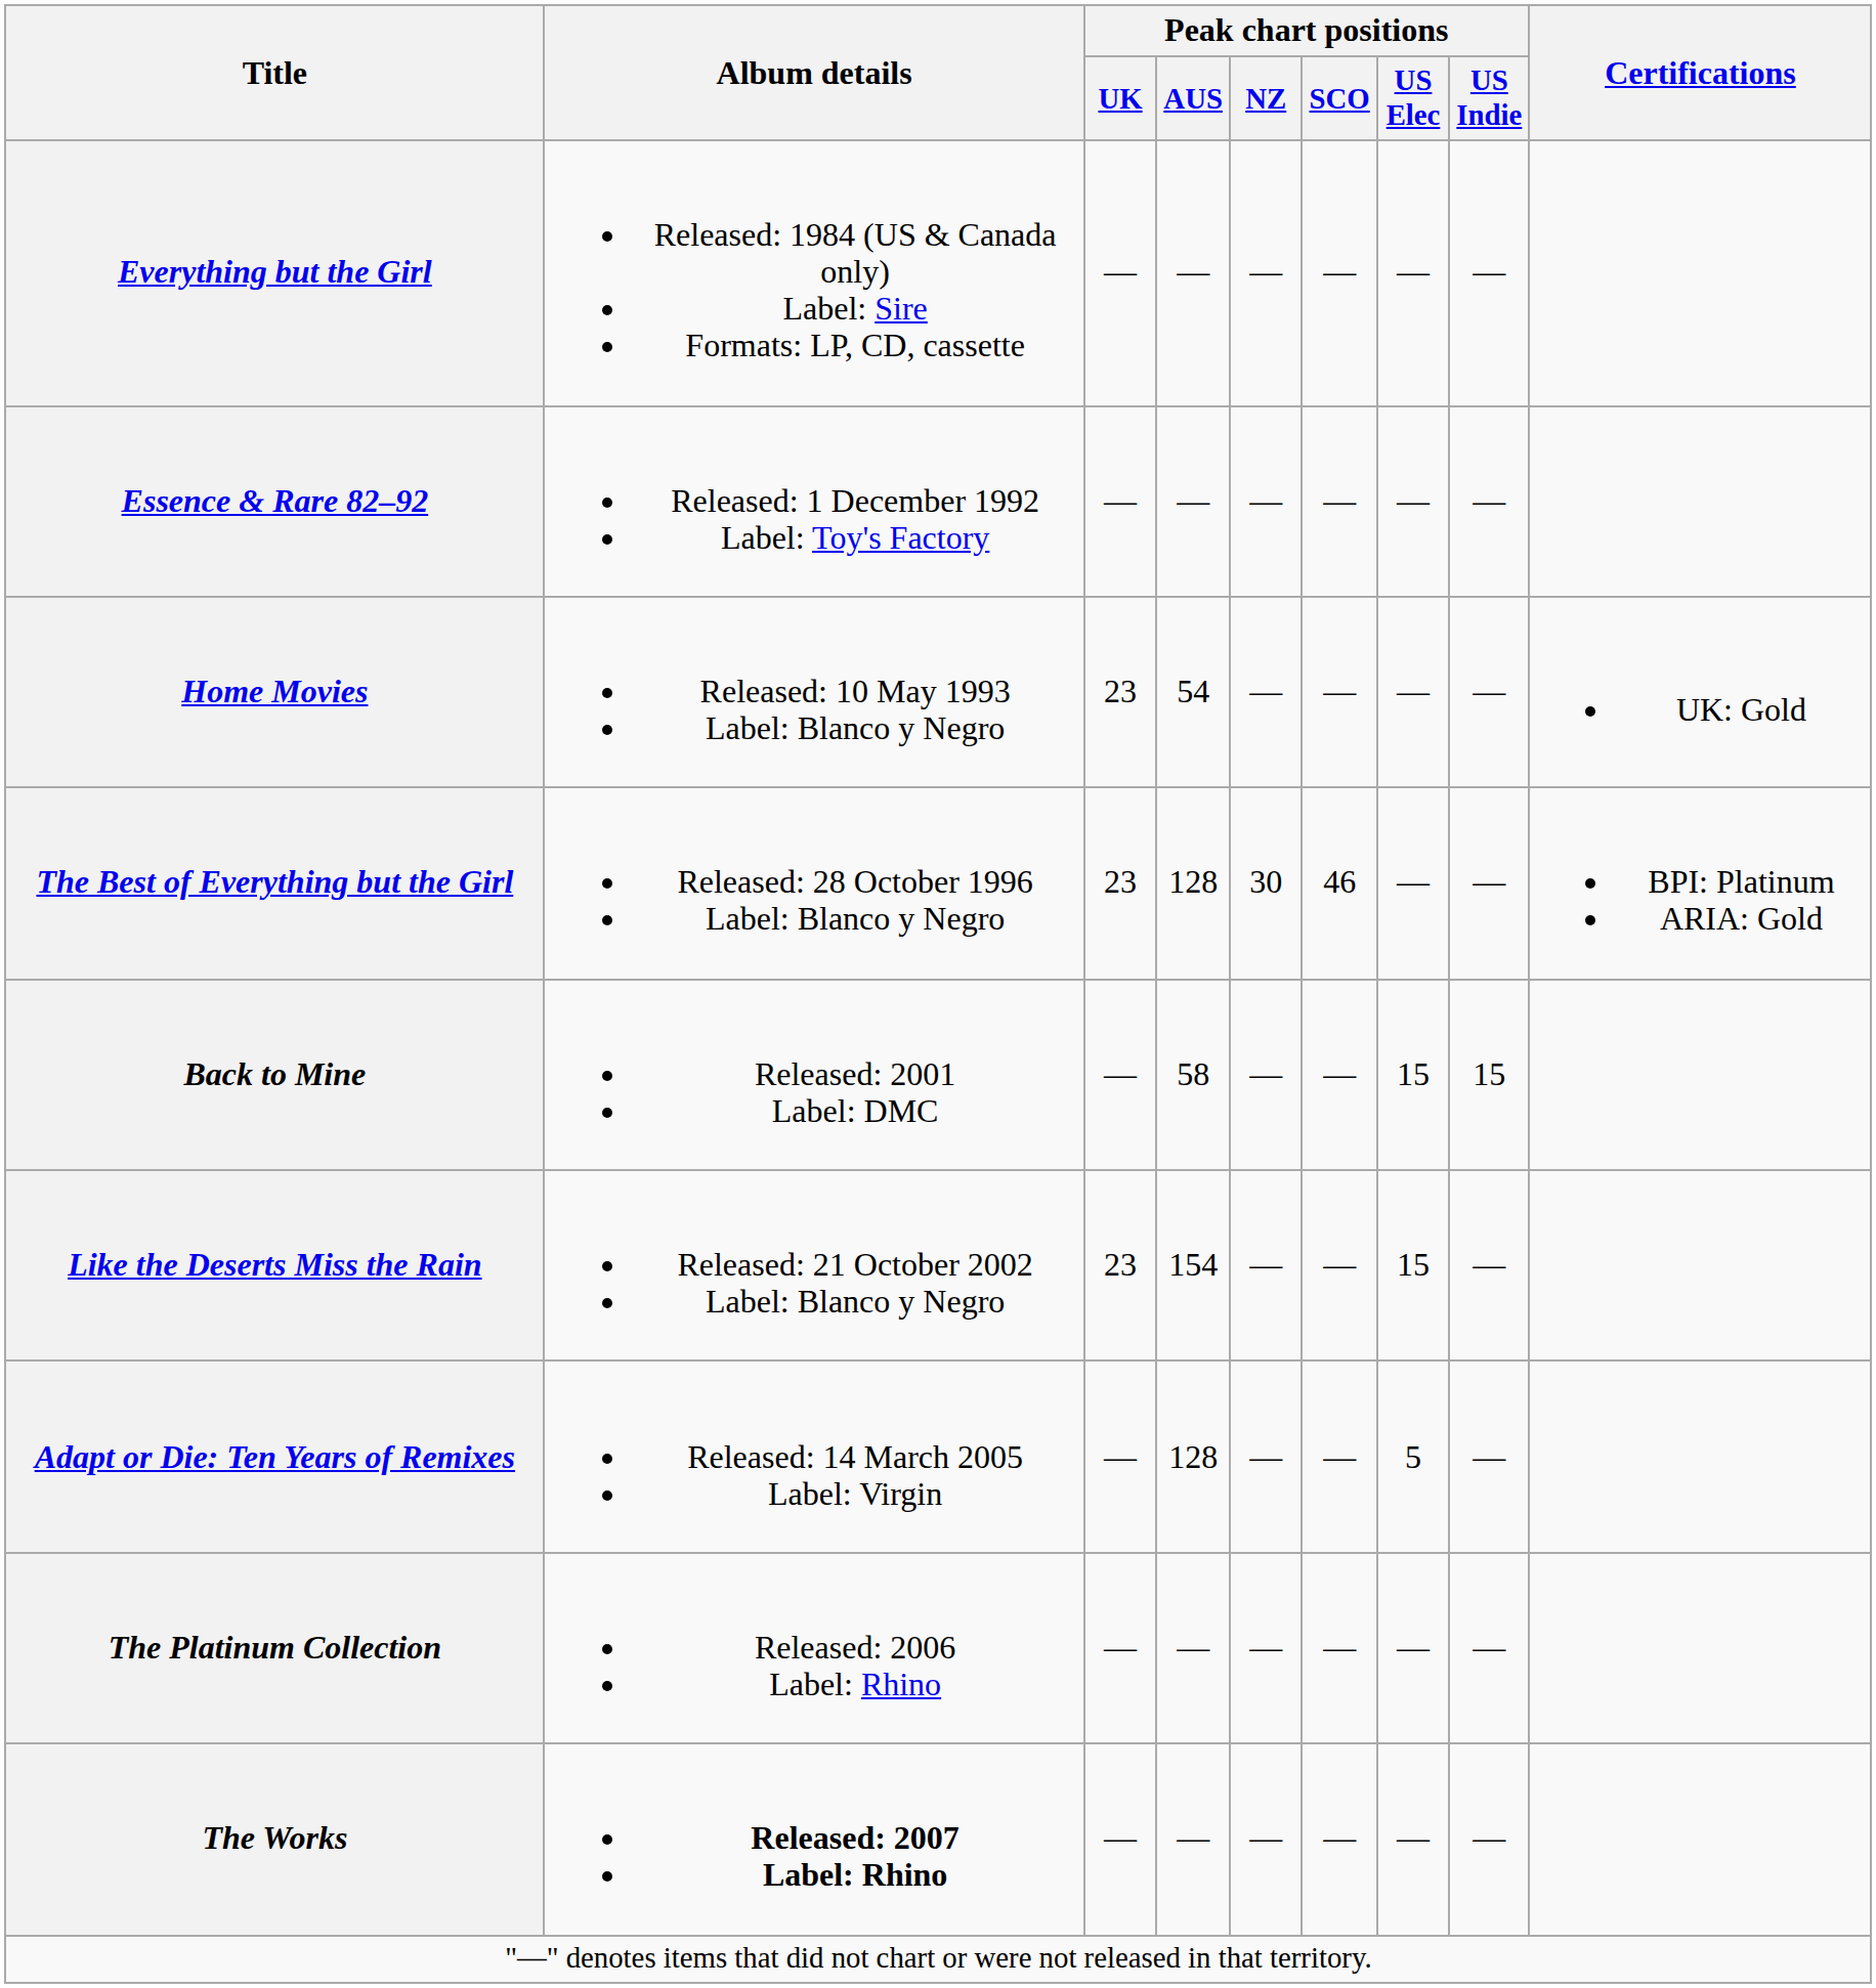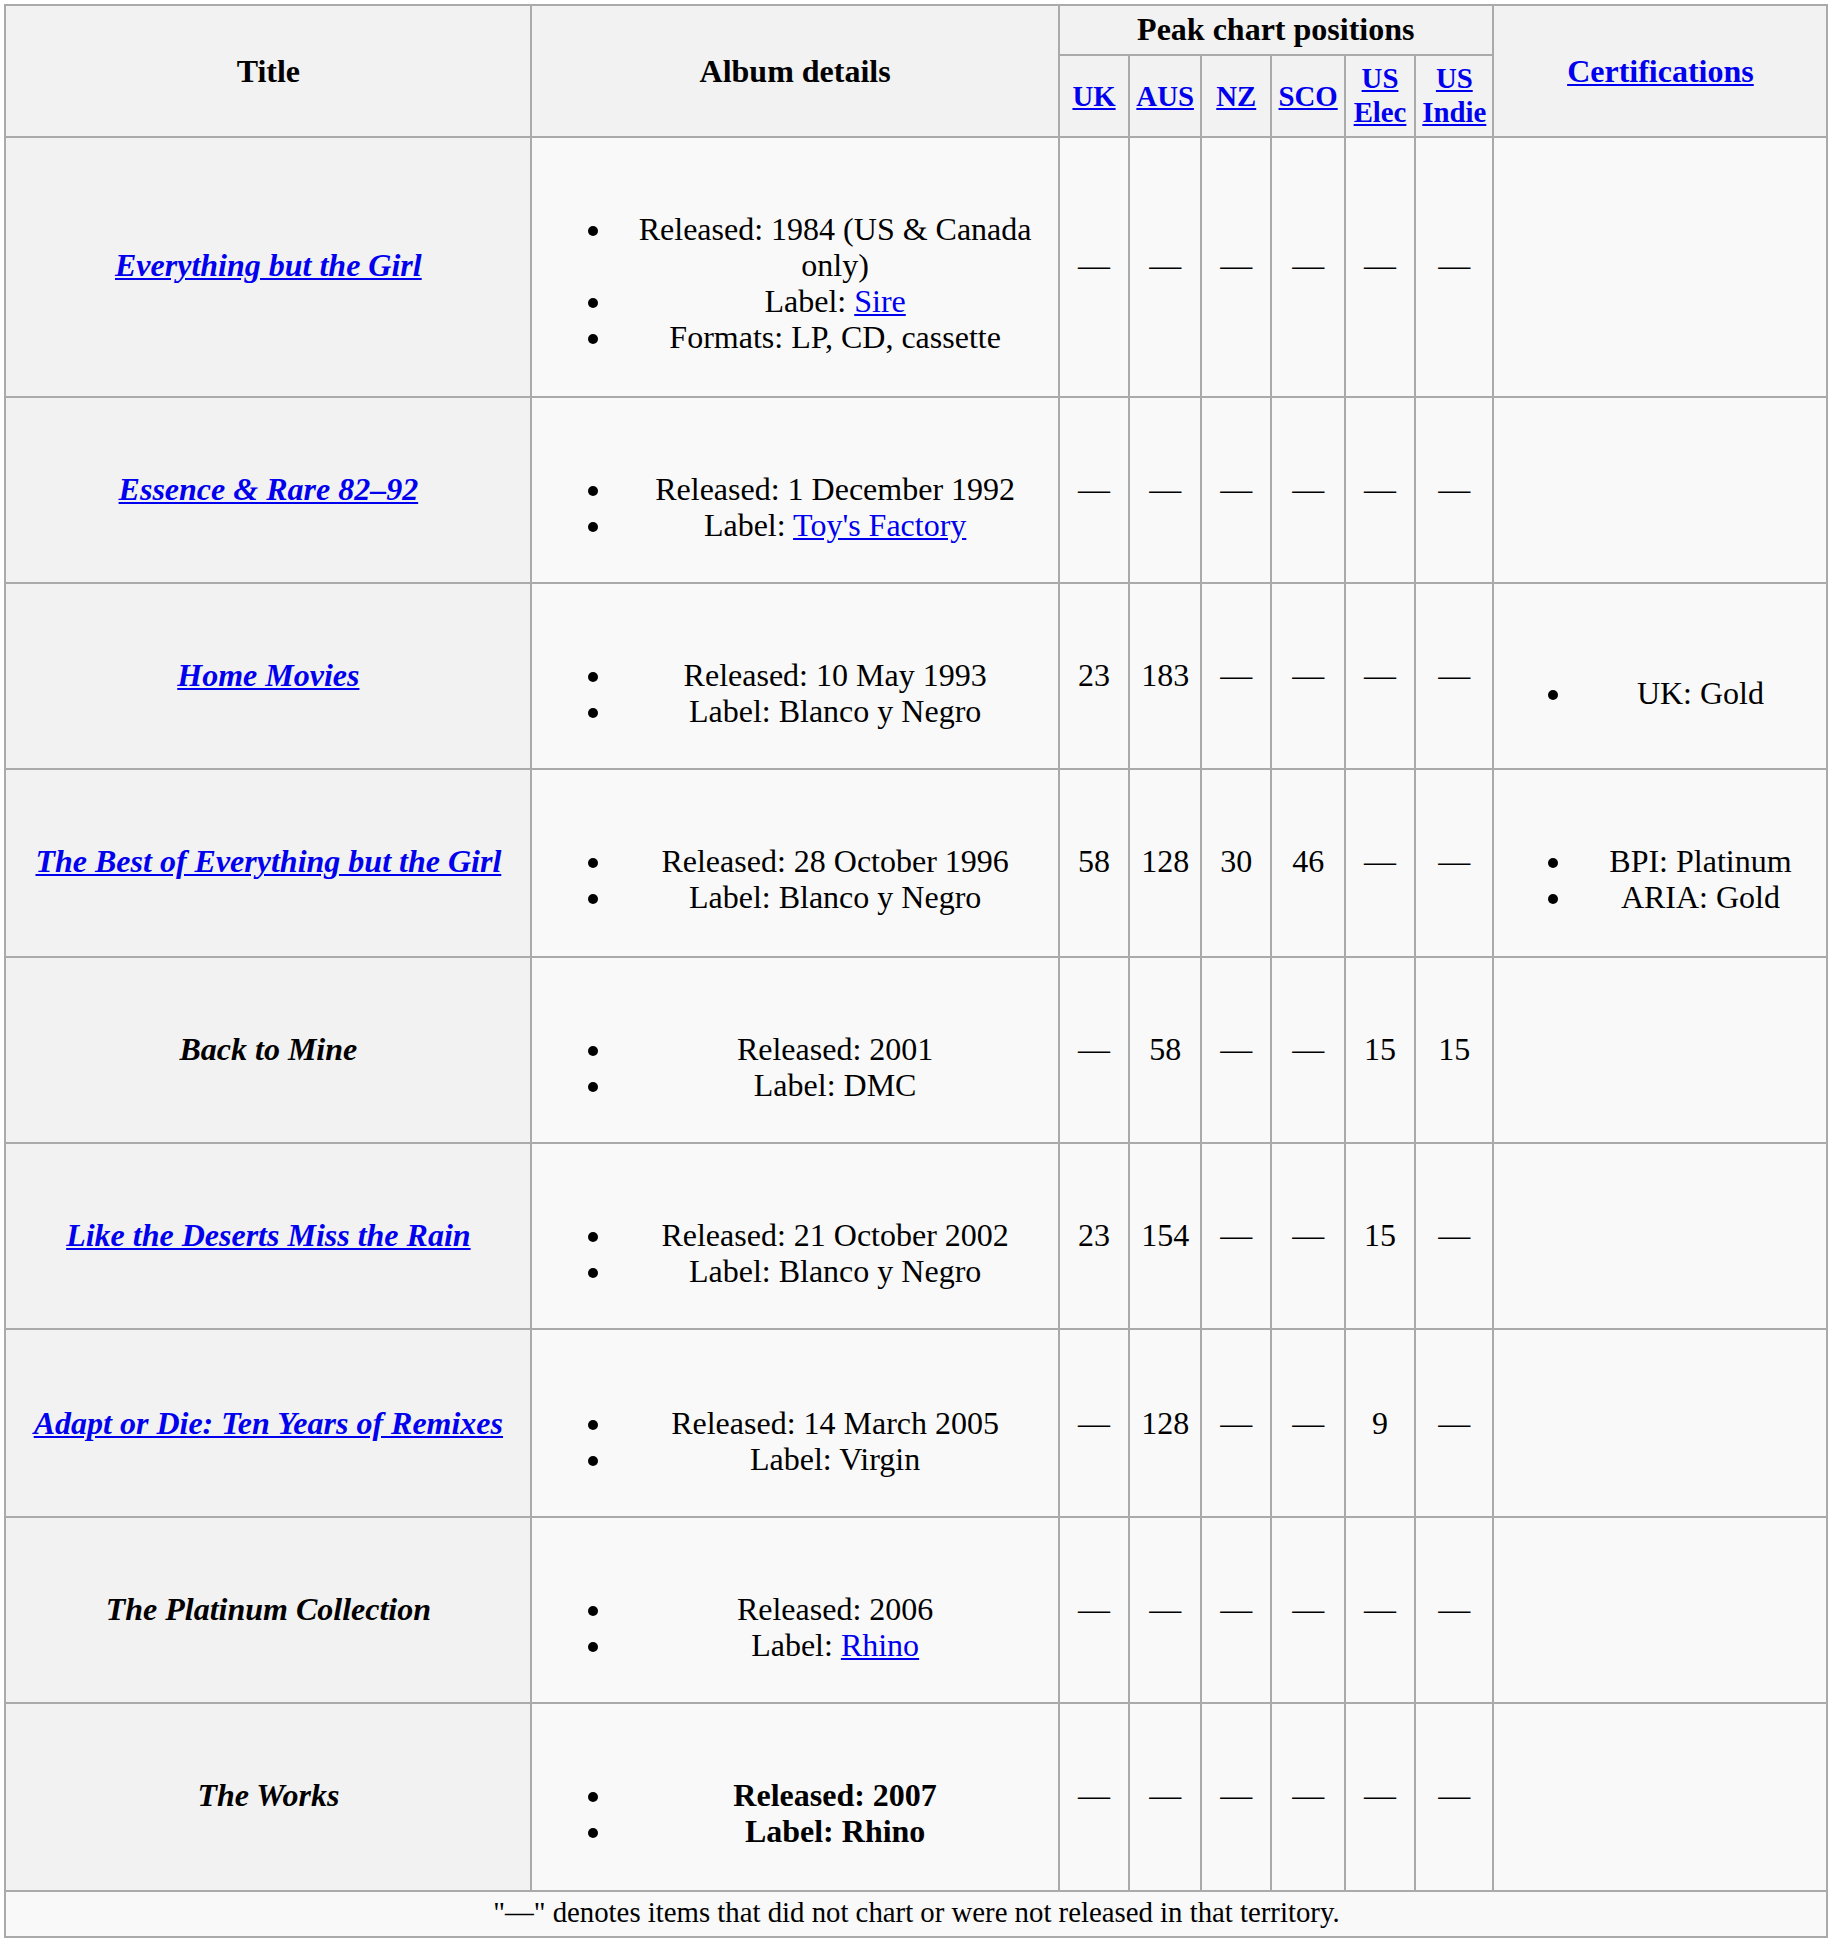 <table class="wikitable plainrowheaders" style="text-align:center;">
 <tr>
 <th scope="col" rowspan="2" style="width:16em;">Title</th>
 <th scope="col" rowspan="2" style="width:16em;">Album details</th>
 <th scope="col" colspan="6">Peak chart positions</th>
 <th rowspan="2" style="width:10em;"><a href='#'>Certifications</a></th>
 </tr>
 <tr>
 <th style="width:2em;font-size:90%;"><a href='#'>UK</a><br></th>
 <th style="width:2em;font-size:90%;"><a href='#'>AUS</a><br></th>
 <th style="width:2em;font-size:90%;"><a href='#'>NZ</a><br></th>
 <th style="width:2em;font-size:90%;"><a href='#'>SCO</a><br></th>
 <th style="width:2em;font-size:90%;"><a href='#'>US<br>Elec</a><br></th>
 <th style="width:2em;font-size:90%;"><a href='#'>US<br>Indie</a><br></th>
 </tr>
 <tr>
 <th scope="row"><em><a href='#'>Everything but the Girl</a></em></th>
 <td><br><ul><li>Released: 1984 (US & Canada only)</li><li>Label: <a href='#'>Sire</a></li><li>Formats: LP, CD, cassette</li></ul></td>
 <td>—</td>
 <td>—</td>
 <td>—</td>
 <td>—</td>
 <td>—</td>
 <td>—</td>
 <td></td>
 </tr>
 <tr>
 <th scope="row"><em><a href='#'>Essence & Rare 82–92</a></em></th>
 <td><br><ul><li>Released: 1 December 1992</li><li>Label: <a href='#'>Toy's Factory</a></li></ul></td>
 <td>—</td>
 <td>—</td>
 <td>—</td>
 <td>—</td>
 <td>—</td>
 <td>—</td>
 <td></td>
 </tr>
 <tr>
 <th scope="row"><em><a href='#'>Home Movies</a></em></th>
 <td><br><ul><li>Released: 10 May 1993</li><li>Label: Blanco y Negro</li></ul></td>
 <td>23</td>
-<td>54</td>
+<td>183</td>
 <td>—</td>
 <td>—</td>
 <td>—</td>
 <td>—</td>
 <td><br><ul><li>UK: Gold</li></ul></td>
 </tr>
 <tr>
 <th scope="row"><em><a href='#'>The Best of Everything but the Girl</a></em></th>
 <td><br><ul><li>Released: 28 October 1996</li><li>Label: Blanco y Negro</li></ul></td>
-<td>23</td>
+<td>58</td>
 <td>128</td>
 <td>30</td>
 <td>46</td>
 <td>—</td>
 <td>—</td>
 <td><br><ul><li>BPI: Platinum</li><li>ARIA: Gold</li></ul></td>
 </tr>
 <tr>
 <th scope="row"><em>Back to Mine</em></th>
 <td><br><ul><li>Released: 2001</li><li>Label: DMC</li></ul></td>
 <td>—</td>
 <td>58</td>
 <td>—</td>
 <td>—</td>
 <td>15</td>
 <td>15</td>
 <td></td>
 </tr>
 <tr>
 <th scope="row"><em><a href='#'>Like the Deserts Miss the Rain</a></em></th>
 <td><br><ul><li>Released: 21 October 2002</li><li>Label: Blanco y Negro</li></ul></td>
 <td>23</td>
 <td>154</td>
 <td>—</td>
 <td>—</td>
 <td>15</td>
 <td>—</td>
 <td></td>
 </tr>
 <tr>
 <th scope="row"><em><a href='#'>Adapt or Die: Ten Years of Remixes</a></em></th>
 <td><br><ul><li>Released: 14 March 2005</li><li>Label: Virgin</li></ul></td>
 <td>—</td>
 <td>128</td>
 <td>—</td>
 <td>—</td>
-<td>5</td>
+<td>9</td>
 <td>—</td>
 <td></td>
 </tr>
 <tr>
 <th scope="row"><em>The Platinum Collection</em></th>
 <td><br><ul><li>Released: 2006</li><li>Label: <a href='#'>Rhino</a></li></ul></td>
 <td>—</td>
 <td>—</td>
 <td>—</td>
 <td>—</td>
 <td>—</td>
 <td>—</td>
 <td></td>
 </tr>
 <tr>
 <th scope="row"><em>The Works</em></th>
 <td><strong><br><ul><li>Released: 2007</li><li>Label: Rhino</li></ul></strong></td>
 <td>—</td>
 <td>—</td>
 <td>—</td>
 <td>—</td>
 <td>—</td>
 <td>—</td>
 <td></td>
 </tr>
 <tr>
 <td colspan="15" style="font-size:90%">"—" denotes items that did not chart or were not released in that territory.</td>
 </tr>
 </table>
